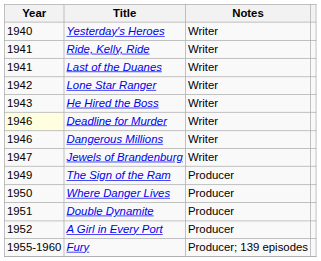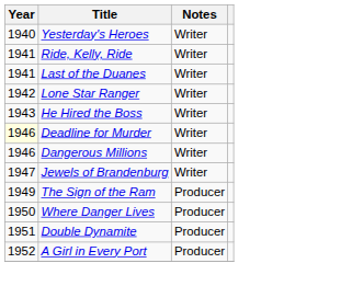 <table class="wikitable sortable">
 <tr>
 <th>Year</th>
 <th>Title</th>
 <th class="unsortable">Notes</th>
 <th class="unsortable"></th>
 </tr>
 <tr>
 <td>1940</td>
 <td><em><a href='#'>Yesterday's Heroes</a></em></td>
 <td>Writer</td>
 <td></td>
 </tr>
 <tr>
 <td>1941</td>
 <td><em><a href='#'>Ride, Kelly, Ride</a></em></td>
 <td>Writer</td>
 <td></td>
 </tr>
 <tr>
 <td>1941</td>
 <td><em><a href='#'>Last of the Duanes</a></em></td>
 <td>Writer</td>
 <td></td>
 </tr>
 <tr>
 <td>1942</td>
 <td><em><a href='#'>Lone Star Ranger</a></em></td>
 <td>Writer</td>
 <td></td>
 </tr>
 <tr>
 <td>1943</td>
 <td><em><a href='#'>He Hired the Boss</a></em></td>
 <td>Writer</td>
 <td></td>
 </tr>
 <tr>
 <td style="background: lightyellow;">1946</td>
 <td><em><a href='#'>Deadline for Murder</a></em></td>
 <td>Writer</td>
 <td></td>
 </tr>
 <tr>
 <td>1946</td>
 <td><em><a href='#'>Dangerous Millions</a></em></td>
 <td>Writer</td>
 <td></td>
 </tr>
 <tr>
 <td>1947</td>
 <td><em><a href='#'>Jewels of Brandenburg</a></em></td>
 <td>Writer</td>
 <td></td>
 </tr>
 <tr>
 <td>1949</td>
 <td><em><a href='#'>The Sign of the Ram</a></em></td>
 <td>Producer</td>
 <td></td>
 </tr>
 <tr>
 <td>1950</td>
 <td><em><a href='#'>Where Danger Lives</a></em></td>
 <td>Producer</td>
 <td></td>
 </tr>
 <tr>
 <td>1951</td>
 <td><em><a href='#'>Double Dynamite</a></em></td>
 <td>Producer</td>
 <td></td>
 </tr>
 <tr>
 <td>1952</td>
 <td><em><a href='#'>A Girl in Every Port</a></em></td>
 <td>Producer</td>
 <td></td>
 </tr>
 <tr>
-<td>1955-1960</td>
-<td><em><a href='#'>Fury</a></em></td>
-<td>Producer; 139 episodes</td>
-<td></td>
-</tr>
-<tr>
 </tr>
 </table>
